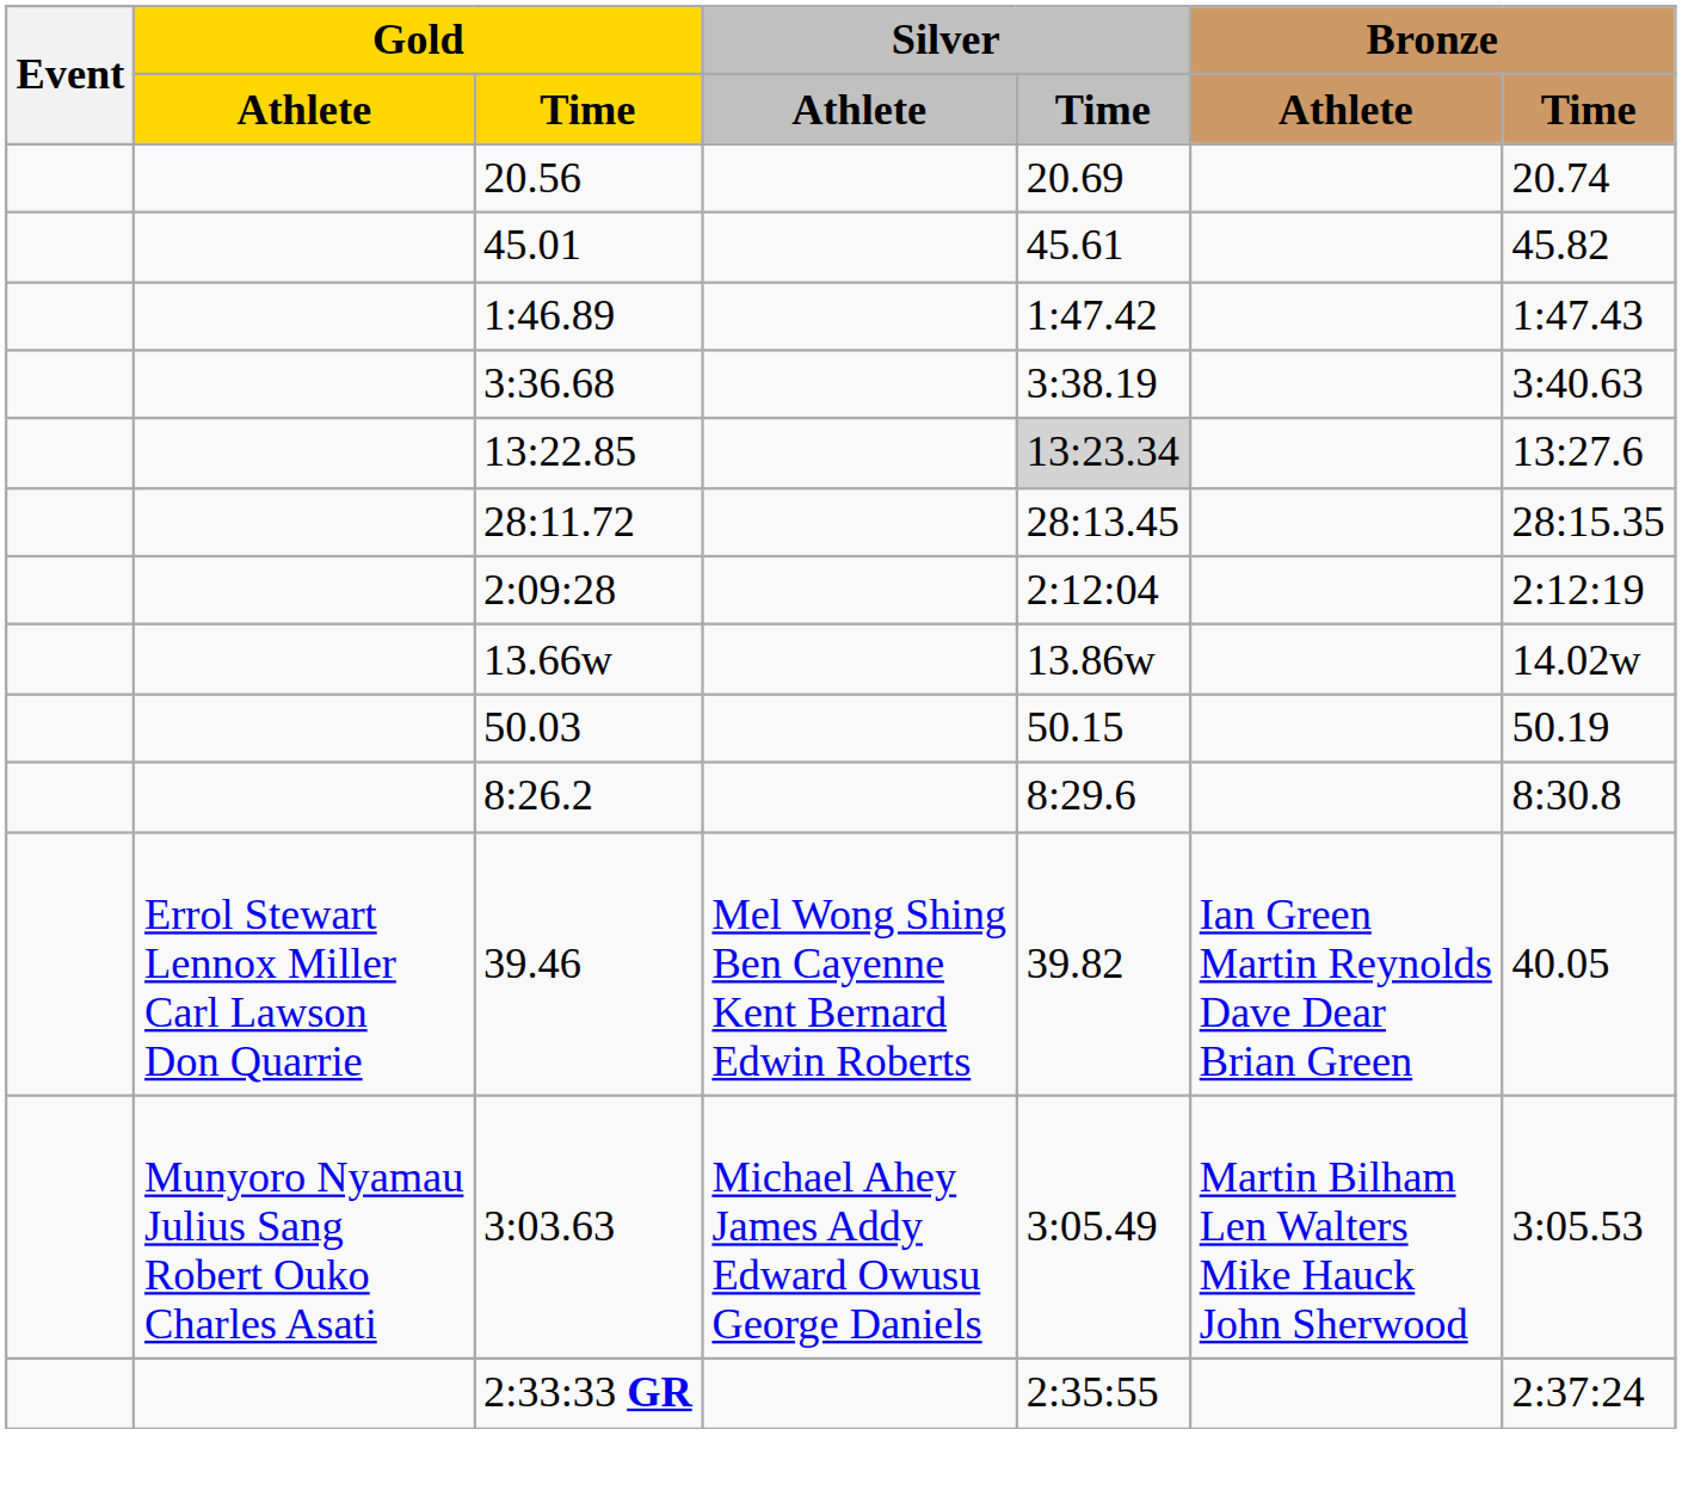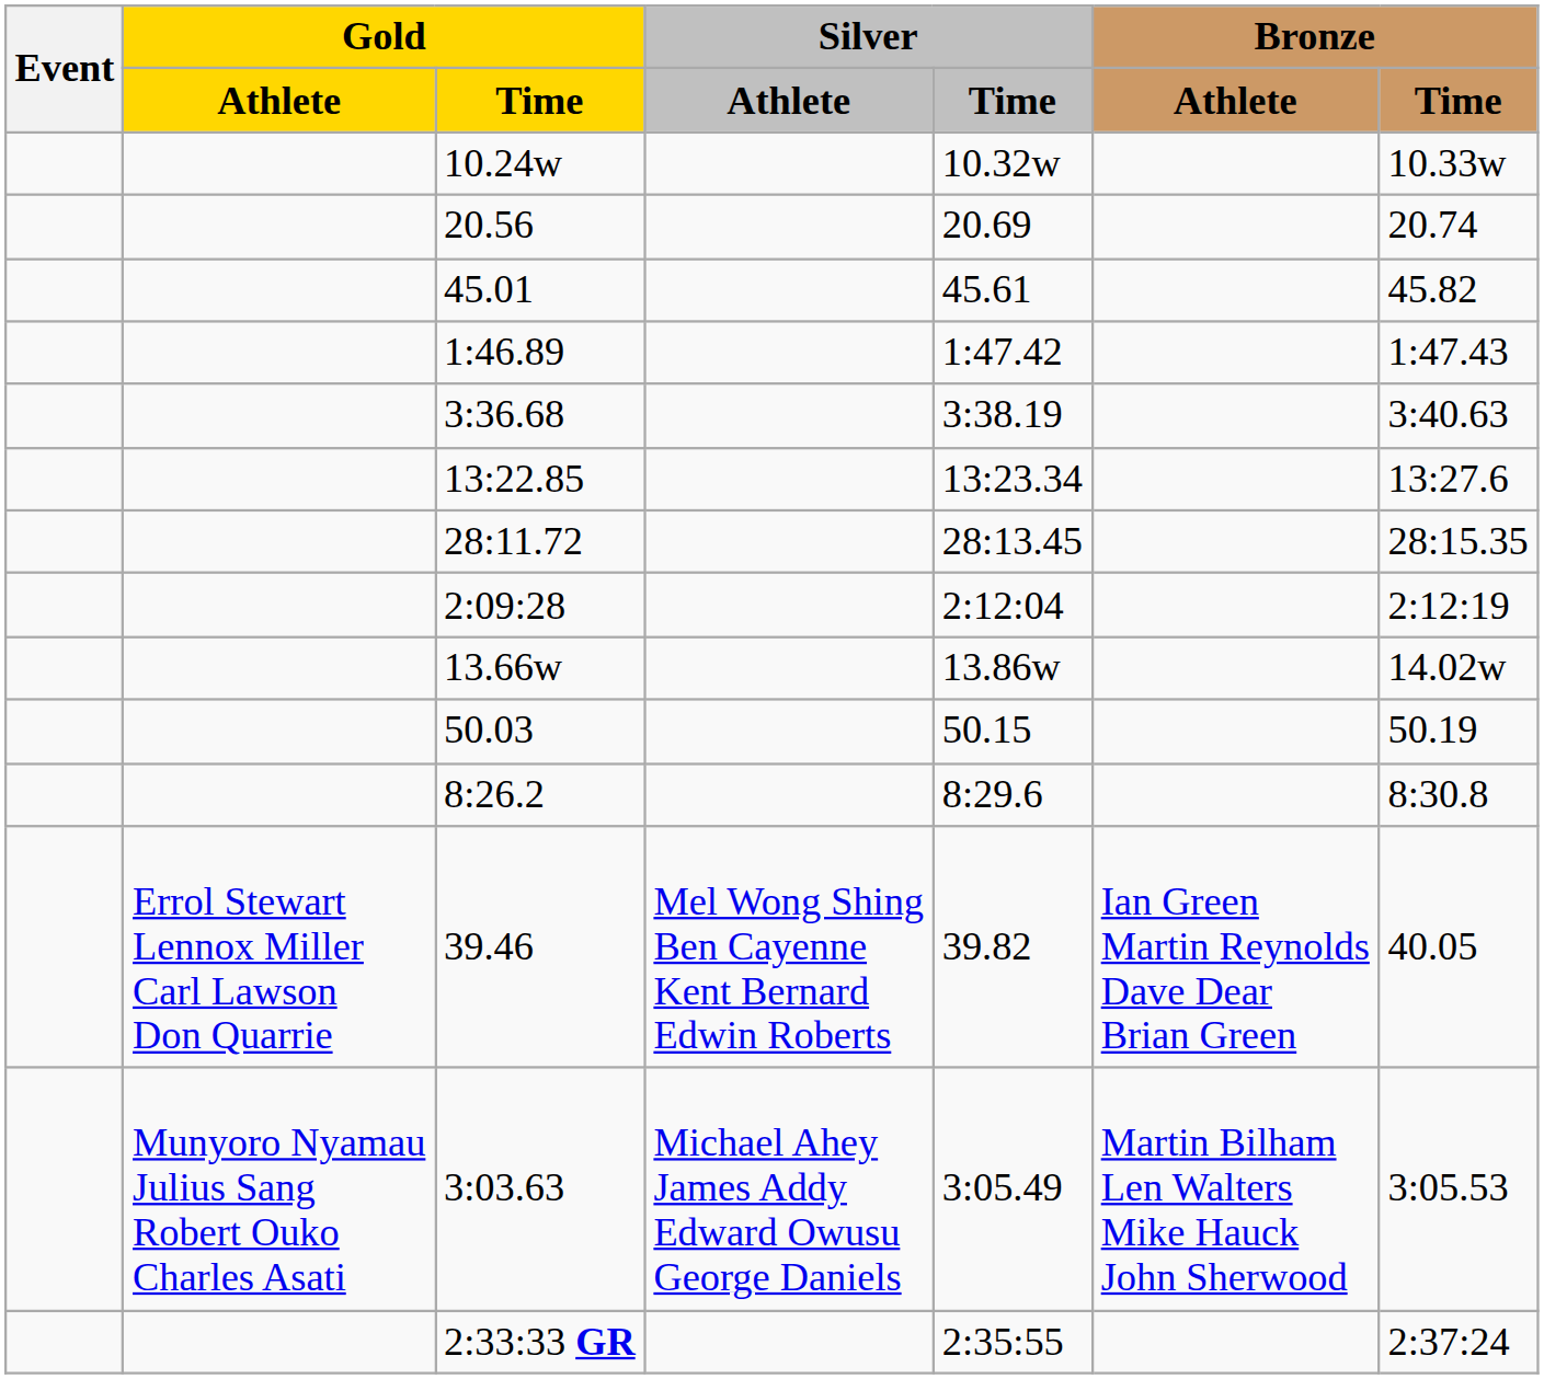 <table class="wikitable">
 <tr>
 <th scope="col" rowspan=2>Event</th>
 <th scope="colgroup" colspan=2 style="background-color: gold;">Gold</th>
 <th scope="colgroup" colspan=2 style="background-color: silver;">Silver</th>
 <th scope="colgroup" colspan=2 style="background-color: #cc9966;">Bronze</th>
 </tr>
 <tr>
 <th scope="col" style="background-color:gold;">Athlete</th>
 <th scope="col" style="background-color:gold;">Time</th>
 <th scope="col" style="background-color:silver;">Athlete</th>
 <th scope="col" style="background-color:silver;">Time</th>
 <th scope="col" style="background-color:#cc9966;">Athlete</th>
 <th scope="col" style="background-color:#cc9966;">Time</th>
+</tr>
+<tr>
+<td></td>
+<td></td>
+<td>10.24w</td>
+<td></td>
+<td>10.32w</td>
+<td></td>
+<td>10.33w</td>
 </tr>
 <tr>
 <td></td>
 <td></td>
 <td>20.56</td>
 <td></td>
 <td>20.69</td>
 <td></td>
 <td>20.74</td>
 </tr>
 <tr>
 <td></td>
 <td></td>
 <td>45.01</td>
 <td></td>
 <td>45.61</td>
 <td></td>
 <td>45.82</td>
 </tr>
 <tr>
 <td></td>
 <td></td>
 <td>1:46.89</td>
 <td></td>
 <td>1:47.42</td>
 <td></td>
 <td>1:47.43</td>
 </tr>
 <tr>
 <td></td>
 <td></td>
 <td>3:36.68</td>
 <td></td>
 <td>3:38.19</td>
 <td></td>
 <td>3:40.63</td>
 </tr>
 <tr>
 <td></td>
 <td></td>
 <td>13:22.85</td>
 <td></td>
-<td style="background: lightgrey;">13:23.34</td>
+<td>13:23.34</td>
 <td></td>
 <td>13:27.6</td>
 </tr>
 <tr>
 <td></td>
 <td></td>
 <td>28:11.72</td>
 <td></td>
 <td>28:13.45</td>
 <td></td>
 <td>28:15.35</td>
 </tr>
 <tr>
 <td></td>
 <td></td>
 <td>2:09:28</td>
 <td></td>
 <td>2:12:04</td>
 <td></td>
 <td>2:12:19</td>
 </tr>
 <tr>
 <td></td>
 <td></td>
 <td>13.66w</td>
 <td></td>
 <td>13.86w</td>
 <td></td>
 <td>14.02w</td>
 </tr>
 <tr>
 <td></td>
 <td></td>
 <td>50.03</td>
 <td></td>
 <td>50.15</td>
 <td></td>
 <td>50.19</td>
 </tr>
 <tr>
 <td></td>
 <td></td>
 <td>8:26.2</td>
 <td></td>
 <td>8:29.6</td>
 <td></td>
 <td>8:30.8</td>
 </tr>
 <tr>
 <td></td>
 <td><br><a href='#'>Errol Stewart</a><br><a href='#'>Lennox Miller</a><br><a href='#'>Carl Lawson</a><br><a href='#'>Don Quarrie</a></td>
 <td>39.46</td>
 <td><br><a href='#'>Mel Wong Shing</a><br><a href='#'>Ben Cayenne</a><br><a href='#'>Kent Bernard</a><br><a href='#'>Edwin Roberts</a></td>
 <td>39.82</td>
 <td><br><a href='#'>Ian Green</a><br><a href='#'>Martin Reynolds</a><br><a href='#'>Dave Dear</a><br><a href='#'>Brian Green</a></td>
 <td>40.05</td>
 </tr>
 <tr>
 <td></td>
 <td><br><a href='#'>Munyoro Nyamau</a><br><a href='#'>Julius Sang</a><br><a href='#'>Robert Ouko</a><br><a href='#'>Charles Asati</a></td>
 <td>3:03.63</td>
 <td><br><a href='#'>Michael Ahey</a><br><a href='#'>James Addy</a><br><a href='#'>Edward Owusu</a><br><a href='#'>George Daniels</a></td>
 <td>3:05.49</td>
 <td><br><a href='#'>Martin Bilham</a><br><a href='#'>Len Walters</a><br><a href='#'>Mike Hauck</a><br><a href='#'>John Sherwood</a></td>
 <td>3:05.53</td>
 </tr>
 <tr>
 <td></td>
 <td></td>
 <td>2:33:33 <strong><a href='#'>GR</a></strong></td>
 <td></td>
 <td>2:35:55</td>
 <td></td>
 <td>2:37:24</td>
 </tr>
 </table>
